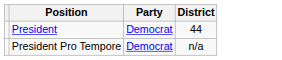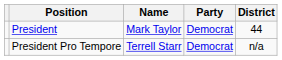 <table class="wikitable">
 <tr>
 <th></th>
 <th>Position</th>
+<th>Name</th>
 <th>Party</th>
 <th>District</th>
 </tr>
 <tr>
 <td></td>
 <td><a href='#'>President</a></td>
+<td><a href='#'>Mark Taylor</a></td>
 <td><a href='#'>Democrat</a></td>
 <td align=center>44</td>
 </tr>
 <tr>
 <td></td>
 <td>President Pro Tempore</td>
+<td><a href='#'>Terrell Starr</a></td>
 <td><a href='#'>Democrat</a></td>
 <td align=center>n/a</td>
 </tr>
 </table>
